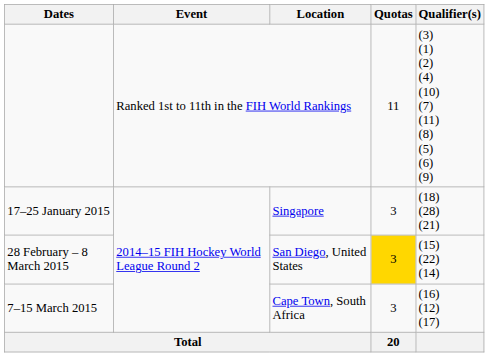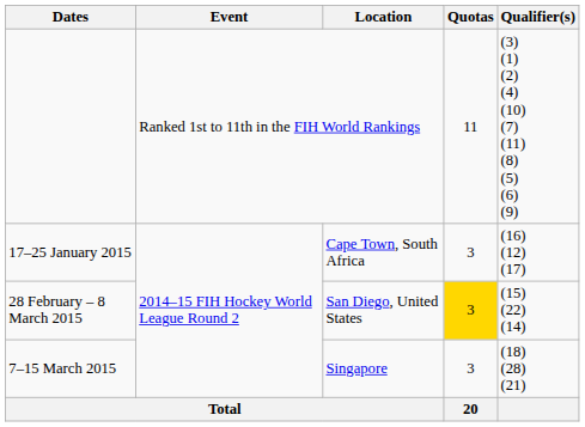 <table class=wikitable>
 <tr>
 <th>Dates</th>
 <th>Event</th>
 <th>Location</th>
 <th>Quotas</th>
 <th>Qualifier(s)</th>
 </tr>
 <tr>
 <td></td>
 <td colspan=2>Ranked 1st to 11th in the <a href='#'>FIH World Rankings</a></td>
 <td align=center>11</td>
 <td> (3)<br> (1)<br> (2)<br> (4)<br> (10)<br> (7)<br> (11)<br> (8)<br> (5)<br> (6)<br> (9)</td>
 </tr>
 <tr>
 <td>17–25 January 2015</td>
 <td rowspan=3><a href='#'>2014–15 FIH Hockey World League Round 2</a></td>
-<td><a href='#'>Singapore</a></td>
+<td><a href='#'>Cape Town</a>, South Africa</td>
 <td align=center>3</td>
-<td> (18)<br> (28)<br> (21)</td>
+<td> (16)<br> (12)<br> (17)</td>
 </tr>
 <tr>
 <td>28 February – 8 March 2015</td>
 <td><a href='#'>San Diego</a>, United States</td>
 <td align=center style="background: gold;">3</td>
 <td> (15)<br> (22)<br> (14)</td>
 </tr>
 <tr>
 <td>7–15 March 2015</td>
-<td><a href='#'>Cape Town</a>, South Africa</td>
+<td><a href='#'>Singapore</a></td>
 <td align=center>3</td>
-<td> (16)<br> (12)<br> (17)</td>
+<td> (18)<br> (28)<br> (21)</td>
 </tr>
 <tr>
 <th colspan="3">Total</th>
 <th>20</th>
 <th></th>
 </tr>
 </table>
